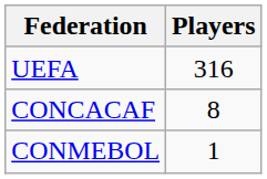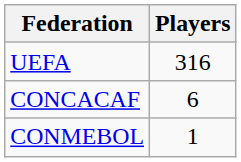 <table class="wikitable sortable">
 <tr>
 <th>Federation</th>
 <th>Players</th>
 </tr>
 <tr>
 <td><a href='#'>UEFA</a></td>
 <td style="text-align:center">316</td>
 </tr>
 <tr>
 <td><a href='#'>CONCACAF</a></td>
-<td style="text-align:center">8</td>
+<td style="text-align:center">6</td>
 </tr>
 <tr>
 <td><a href='#'>CONMEBOL</a></td>
 <td style="text-align:center">1</td>
 </tr>
 </table>
